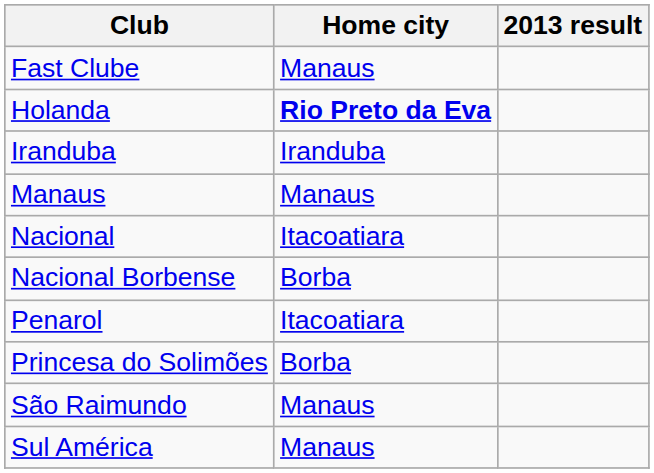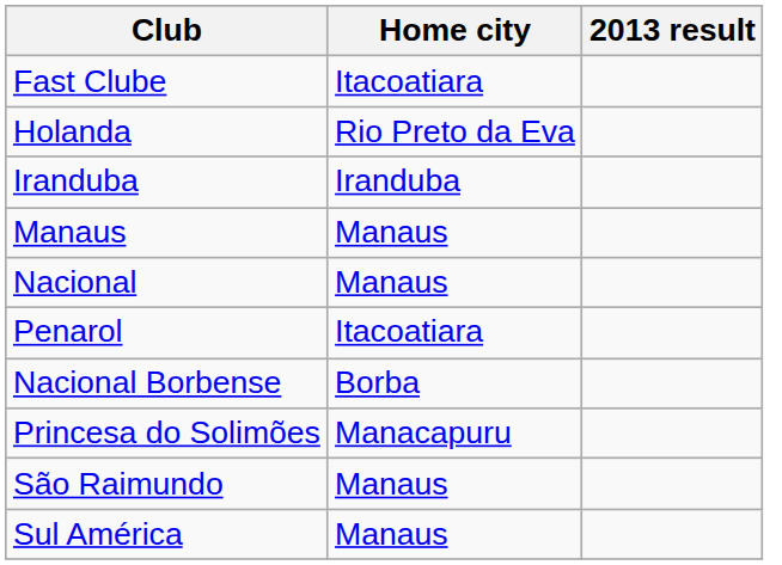 <table class="wikitable sortable">
 <tr>
 <th>Club</th>
 <th>Home city</th>
 <th>2013 result</th>
 </tr>
 <tr>
 <td><a href='#'>Fast Clube</a></td>
-<td><a href='#'>Manaus</a></td>
+<td><a href='#'>Itacoatiara</a></td>
 <td></td>
 </tr>
 <tr>
 <td><a href='#'>Holanda</a></td>
-<td><strong><a href='#'>Rio Preto da Eva</a></strong></td>
+<td><a href='#'>Rio Preto da Eva</a></td>
 <td></td>
 </tr>
 <tr>
 <td><a href='#'>Iranduba</a></td>
 <td><a href='#'>Iranduba</a></td>
 <td></td>
 </tr>
 <tr>
 <td><a href='#'>Manaus</a></td>
 <td><a href='#'>Manaus</a></td>
 <td></td>
 </tr>
 <tr>
 <td><a href='#'>Nacional</a></td>
+<td><a href='#'>Manaus</a></td>
+<td></td>
+</tr>
+<tr>
+<td><a href='#'>Penarol</a></td>
 <td><a href='#'>Itacoatiara</a></td>
 <td></td>
 </tr>
 <tr>
 <td><a href='#'>Nacional Borbense</a></td>
 <td><a href='#'>Borba</a></td>
 <td></td>
 </tr>
 <tr>
-<td><a href='#'>Penarol</a></td>
-<td><a href='#'>Itacoatiara</a></td>
-<td></td>
-</tr>
-<tr>
 <td><a href='#'>Princesa do Solimões</a></td>
-<td><a href='#'>Borba</a></td>
+<td><a href='#'>Manacapuru</a></td>
 <td></td>
 </tr>
 <tr>
 <td><a href='#'>São Raimundo</a></td>
 <td><a href='#'>Manaus</a></td>
 <td></td>
 </tr>
 <tr>
 <td><a href='#'>Sul América</a></td>
 <td><a href='#'>Manaus</a></td>
 <td></td>
 </tr>
 </table>
